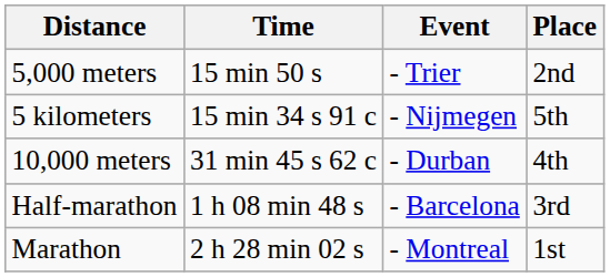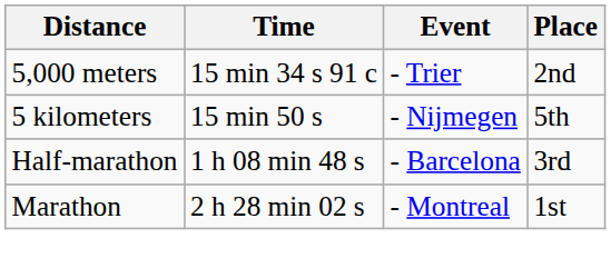 <table class="wikitable">
 <tr>
 <th>Distance</th>
 <th>Time</th>
 <th>Event</th>
 <th>Place</th>
 </tr>
 <tr>
 <td>5,000 meters</td>
-<td>15 min 50 s</td>
+<td>15 min 34 s 91 c</td>
 <td> - <a href='#'>Trier</a></td>
 <td>2nd</td>
 </tr>
 <tr>
 <td>5 kilometers</td>
-<td>15 min 34 s 91 c</td>
+<td>15 min 50 s</td>
 <td> - <a href='#'>Nijmegen</a></td>
 <td>5th</td>
-</tr>
-<tr>
-<td>10,000 meters</td>
-<td>31 min 45 s 62 c</td>
-<td> - <a href='#'>Durban</a></td>
-<td>4th</td>
 </tr>
 <tr>
 <td>Half-marathon</td>
 <td>1 h 08 min 48 s</td>
 <td> - <a href='#'>Barcelona</a></td>
 <td>3rd</td>
 </tr>
 <tr>
 <td>Marathon</td>
 <td>2 h 28 min 02 s</td>
 <td> - <a href='#'>Montreal</a></td>
 <td>1st</td>
 </tr>
 </table>
